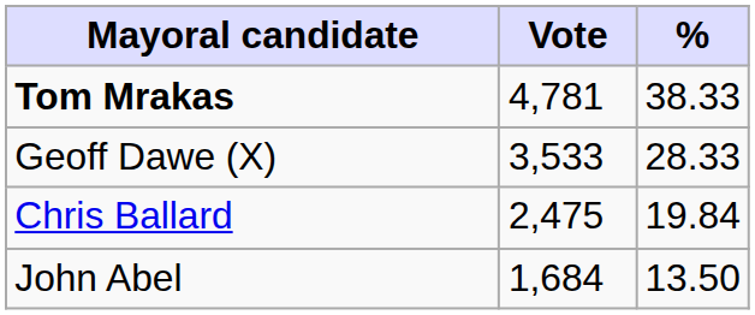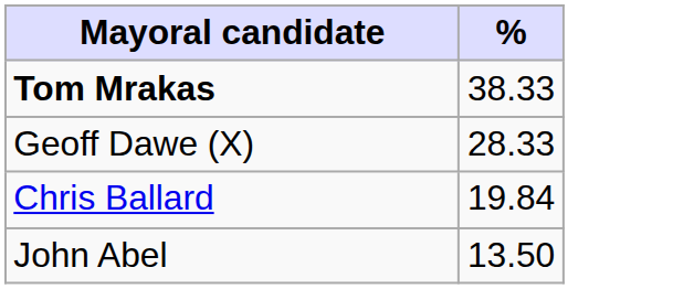 <table class="wikitable">
 <tr>
 <th style="background:#ddf; width:200px;">Mayoral candidate</th>
-<th style="background:#ddf; width:50px;">Vote</th>
 <th style="background:#ddf; width:30px;">%</th>
 </tr>
 <tr>
 <td><strong>Tom Mrakas</strong></td>
-<td>4,781</td>
 <td>38.33</td>
 </tr>
 <tr>
 <td>Geoff Dawe (X)</td>
-<td>3,533</td>
 <td>28.33</td>
 </tr>
 <tr>
 <td><a href='#'>Chris Ballard</a></td>
-<td>2,475</td>
 <td>19.84</td>
 </tr>
 <tr>
 <td>John Abel</td>
-<td>1,684</td>
 <td>13.50</td>
 </tr>
 </table>
